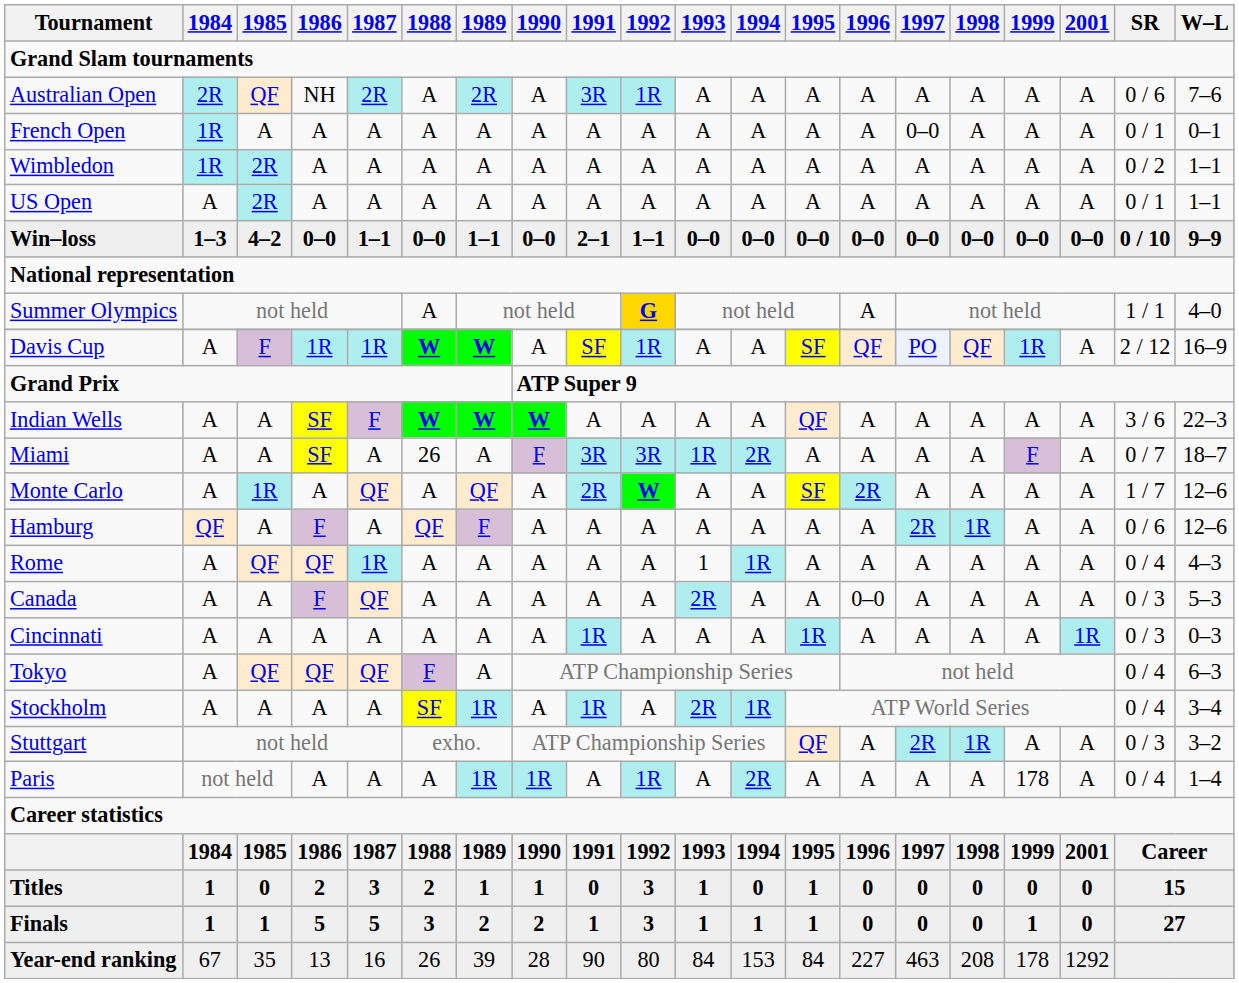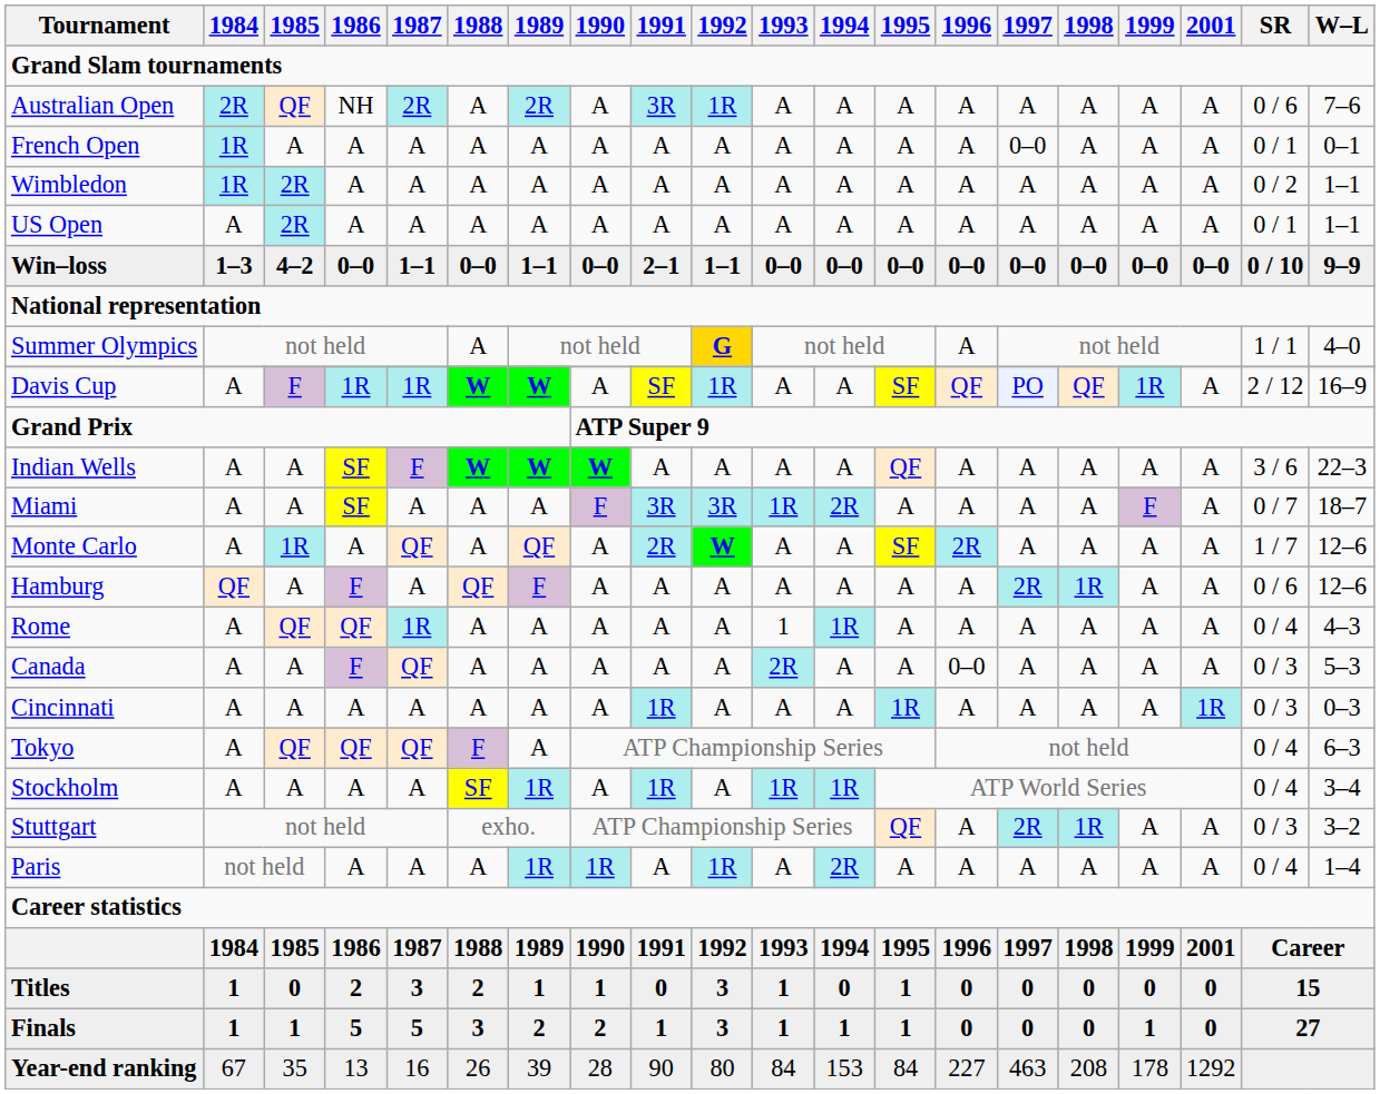 <table class="wikitable nowrap" style=text-align:center;font-size:92%>
 <tr>
 <th>Tournament</th>
 <th><a href='#'>1984</a></th>
 <th><a href='#'>1985</a></th>
 <th><a href='#'>1986</a></th>
 <th><a href='#'>1987</a></th>
 <th><a href='#'>1988</a></th>
 <th><a href='#'>1989</a></th>
 <th><a href='#'>1990</a></th>
 <th><a href='#'>1991</a></th>
 <th><a href='#'>1992</a></th>
 <th><a href='#'>1993</a></th>
 <th><a href='#'>1994</a></th>
 <th><a href='#'>1995</a></th>
 <th><a href='#'>1996</a></th>
 <th><a href='#'>1997</a></th>
 <th><a href='#'>1998</a></th>
 <th><a href='#'>1999</a></th>
 <th><a href='#'>2001</a></th>
 <th>SR</th>
 <th>W–L</th>
 </tr>
 <tr>
 <td colspan=20 align="left"><strong>Grand Slam tournaments</strong></td>
 </tr>
 <tr>
 <td align=left><a href='#'>Australian Open</a></td>
 <td bgcolor=afeeee><a href='#'>2R</a></td>
 <td bgcolor=ffebcd><a href='#'>QF</a></td>
 <td>NH</td>
 <td bgcolor=afeeee><a href='#'>2R</a></td>
 <td>A</td>
 <td bgcolor=afeeee><a href='#'>2R</a></td>
 <td>A</td>
 <td bgcolor=afeeee><a href='#'>3R</a></td>
 <td bgcolor=afeeee><a href='#'>1R</a></td>
 <td>A</td>
 <td>A</td>
 <td>A</td>
 <td>A</td>
 <td>A</td>
 <td>A</td>
 <td>A</td>
 <td>A</td>
 <td>0 / 6</td>
 <td>7–6</td>
 </tr>
 <tr>
 <td align=left><a href='#'>French Open</a></td>
 <td bgcolor=afeeee><a href='#'>1R</a></td>
 <td>A</td>
 <td>A</td>
 <td>A</td>
 <td>A</td>
 <td>A</td>
 <td>A</td>
 <td>A</td>
 <td>A</td>
 <td>A</td>
 <td>A</td>
 <td>A</td>
 <td>A</td>
 <td>0–0</td>
 <td>A</td>
 <td>A</td>
 <td>A</td>
 <td>0 / 1</td>
 <td>0–1</td>
 </tr>
 <tr>
 <td align=left><a href='#'>Wimbledon</a></td>
 <td bgcolor=afeeee><a href='#'>1R</a></td>
 <td bgcolor=afeeee><a href='#'>2R</a></td>
 <td>A</td>
 <td>A</td>
 <td>A</td>
 <td>A</td>
 <td>A</td>
 <td>A</td>
 <td>A</td>
 <td>A</td>
 <td>A</td>
 <td>A</td>
 <td>A</td>
 <td>A</td>
 <td>A</td>
 <td>A</td>
 <td>A</td>
 <td>0 / 2</td>
 <td>1–1</td>
 </tr>
 <tr>
 <td align=left><a href='#'>US Open</a></td>
 <td>A</td>
 <td bgcolor=afeeee><a href='#'>2R</a></td>
 <td>A</td>
 <td>A</td>
 <td>A</td>
 <td>A</td>
 <td>A</td>
 <td>A</td>
 <td>A</td>
 <td>A</td>
 <td>A</td>
 <td>A</td>
 <td>A</td>
 <td>A</td>
 <td>A</td>
 <td>A</td>
 <td>A</td>
 <td>0 / 1</td>
 <td>1–1</td>
 </tr>
 <tr style="font-weight:bold; background:#efefef;">
 <td style=text-align:left>Win–loss</td>
 <td>1–3</td>
 <td>4–2</td>
 <td>0–0</td>
 <td>1–1</td>
 <td>0–0</td>
 <td>1–1</td>
 <td>0–0</td>
 <td>2–1</td>
 <td>1–1</td>
 <td>0–0</td>
 <td>0–0</td>
 <td>0–0</td>
 <td>0–0</td>
 <td>0–0</td>
 <td>0–0</td>
 <td>0–0</td>
 <td>0–0</td>
 <td>0 / 10</td>
 <td>9–9</td>
 </tr>
 <tr>
 <td colspan=20 align=left><strong>National representation</strong></td>
 </tr>
 <tr>
 <td align=left><a href='#'>Summer Olympics</a></td>
 <td colspan="4" style=color:#767676>not held</td>
 <td>A</td>
 <td colspan="3" style=color:#767676>not held</td>
 <td style="background:gold;"><a href='#'><strong>G</strong></a></td>
 <td colspan="3" style=color:#767676>not held</td>
 <td>A</td>
 <td colspan="4" style=color:#767676>not held</td>
 <td>1 / 1</td>
 <td>4–0</td>
 </tr>
 <tr>
 </tr>
 <tr>
 <td align="left"><a href='#'>Davis Cup</a></td>
 <td>A</td>
 <td bgcolor=thistle><a href='#'>F</a></td>
 <td bgcolor=afeeee><a href='#'>1R</a></td>
 <td bgcolor=afeeee><a href='#'>1R</a></td>
 <td bgcolor=lime><strong><a href='#'>W</a></strong></td>
 <td bgcolor=lime><strong><a href='#'>W</a></strong></td>
 <td>A</td>
 <td bgcolor=yellow><a href='#'>SF</a></td>
 <td bgcolor=afeeee><a href='#'>1R</a></td>
 <td>A</td>
 <td>A</td>
 <td bgcolor=yellow><a href='#'>SF</a></td>
 <td bgcolor=ffebcd><a href='#'>QF</a></td>
 <td bgcolor=ecf2ff><a href='#'>PO</a></td>
 <td bgcolor=ffebcd><a href='#'>QF</a></td>
 <td bgcolor=afeeee><a href='#'>1R</a></td>
 <td>A</td>
 <td>2 / 12</td>
 <td>16–9</td>
 </tr>
 <tr>
 <td colspan=7 align="left"><strong>Grand Prix</strong></td>
 <td colspan=13 align="left"><strong>ATP Super 9 </strong></td>
 </tr>
 <tr>
 <td align=left><a href='#'>Indian Wells</a></td>
 <td>A</td>
 <td>A</td>
 <td bgcolor=yellow><a href='#'>SF</a></td>
 <td bgcolor=thistle><a href='#'>F</a></td>
 <td bgcolor=lime><strong><a href='#'>W</a></strong></td>
 <td bgcolor=lime><strong><a href='#'>W</a></strong></td>
 <td bgcolor=lime><strong><a href='#'>W</a></strong></td>
 <td>A</td>
 <td>A</td>
 <td>A</td>
 <td>A</td>
 <td bgcolor=ffebcd><a href='#'>QF</a></td>
 <td>A</td>
 <td>A</td>
 <td>A</td>
 <td>A</td>
 <td>A</td>
 <td>3 / 6</td>
 <td>22–3</td>
 </tr>
 <tr>
 <td align=left><a href='#'>Miami</a></td>
 <td>A</td>
 <td>A</td>
 <td bgcolor=yellow><a href='#'>SF</a></td>
 <td>A</td>
-<td>26</td>
+<td>A</td>
 <td>A</td>
 <td bgcolor=thistle><a href='#'>F</a></td>
 <td bgcolor=afeeee><a href='#'>3R</a></td>
 <td bgcolor=afeeee><a href='#'>3R</a></td>
 <td bgcolor=afeeee><a href='#'>1R</a></td>
 <td bgcolor=afeeee><a href='#'>2R</a></td>
 <td>A</td>
 <td>A</td>
 <td>A</td>
 <td>A</td>
 <td bgcolor=thistle><a href='#'>F</a></td>
 <td>A</td>
 <td>0 / 7</td>
 <td>18–7</td>
 </tr>
 <tr>
 <td align=left><a href='#'>Monte Carlo</a></td>
 <td>A</td>
 <td bgcolor=afeeee><a href='#'>1R</a></td>
 <td>A</td>
 <td bgcolor=ffebcd><a href='#'>QF</a></td>
 <td>A</td>
 <td bgcolor=ffebcd><a href='#'>QF</a></td>
 <td>A</td>
 <td bgcolor=afeeee><a href='#'>2R</a></td>
 <td bgcolor=lime><strong><a href='#'>W</a></strong></td>
 <td>A</td>
 <td>A</td>
 <td bgcolor=yellow><a href='#'>SF</a></td>
 <td bgcolor=afeeee><a href='#'>2R</a></td>
 <td>A</td>
 <td>A</td>
 <td>A</td>
 <td>A</td>
 <td>1 / 7</td>
 <td>12–6</td>
 </tr>
 <tr>
 <td align=left><a href='#'>Hamburg</a></td>
 <td bgcolor=ffebcd><a href='#'>QF</a></td>
 <td>A</td>
 <td bgcolor=thistle><a href='#'>F</a></td>
 <td>A</td>
 <td bgcolor=ffebcd><a href='#'>QF</a></td>
 <td bgcolor=thistle><a href='#'>F</a></td>
 <td>A</td>
 <td>A</td>
 <td>A</td>
 <td>A</td>
 <td>A</td>
 <td>A</td>
 <td>A</td>
 <td bgcolor=afeeee><a href='#'>2R</a></td>
 <td bgcolor=afeeee><a href='#'>1R</a></td>
 <td>A</td>
 <td>A</td>
 <td>0 / 6</td>
 <td>12–6</td>
 </tr>
 <tr>
 <td align=left><a href='#'>Rome</a></td>
 <td>A</td>
 <td bgcolor=ffebcd><a href='#'>QF</a></td>
 <td bgcolor=ffebcd><a href='#'>QF</a></td>
 <td bgcolor=afeeee><a href='#'>1R</a></td>
 <td>A</td>
 <td>A</td>
 <td>A</td>
 <td>A</td>
 <td>A</td>
 <td>1</td>
 <td bgcolor=afeeee><a href='#'>1R</a></td>
 <td>A</td>
 <td>A</td>
 <td>A</td>
 <td>A</td>
 <td>A</td>
 <td>A</td>
 <td>0 / 4</td>
 <td>4–3</td>
 </tr>
 <tr>
 <td align=left><a href='#'>Canada</a></td>
 <td>A</td>
 <td>A</td>
 <td bgcolor=thistle><a href='#'>F</a></td>
 <td bgcolor=ffebcd><a href='#'>QF</a></td>
 <td>A</td>
 <td>A</td>
 <td>A</td>
 <td>A</td>
 <td>A</td>
 <td bgcolor=afeeee><a href='#'>2R</a></td>
 <td>A</td>
 <td>A</td>
 <td>0–0</td>
 <td>A</td>
 <td>A</td>
 <td>A</td>
 <td>A</td>
 <td>0 / 3</td>
 <td>5–3</td>
 </tr>
 <tr>
 <td align=left><a href='#'>Cincinnati</a></td>
 <td>A</td>
 <td>A</td>
 <td>A</td>
 <td>A</td>
 <td>A</td>
 <td>A</td>
 <td>A</td>
 <td bgcolor=afeeee><a href='#'>1R</a></td>
 <td>A</td>
 <td>A</td>
 <td>A</td>
 <td bgcolor=afeeee><a href='#'>1R</a></td>
 <td>A</td>
 <td>A</td>
 <td>A</td>
 <td>A</td>
 <td bgcolor=afeeee><a href='#'>1R</a></td>
 <td>0 / 3</td>
 <td>0–3</td>
 </tr>
 <tr>
 <td align=left><a href='#'>Tokyo</a></td>
 <td>A</td>
 <td bgcolor=ffebcd><a href='#'>QF</a></td>
 <td bgcolor=ffebcd><a href='#'>QF</a></td>
 <td bgcolor=ffebcd><a href='#'>QF</a></td>
 <td bgcolor=thistle><a href='#'>F</a></td>
 <td>A</td>
 <td colspan=6 style=color:#767676>ATP Championship Series</td>
 <td colspan=5 style=color:#767676>not held</td>
 <td>0 / 4</td>
 <td>6–3</td>
 </tr>
 <tr>
 <td align=left><a href='#'>Stockholm</a></td>
 <td>A</td>
 <td>A</td>
 <td>A</td>
 <td>A</td>
 <td bgcolor=yellow><a href='#'>SF</a></td>
 <td bgcolor=afeeee><a href='#'>1R</a></td>
 <td>A</td>
 <td bgcolor=afeeee><a href='#'>1R</a></td>
 <td>A</td>
-<td bgcolor=afeeee><a href='#'>2R</a></td>
+<td bgcolor=afeeee><a href='#'>1R</a></td>
 <td bgcolor=afeeee><a href='#'>1R</a></td>
 <td colspan=6 style=color:#767676>ATP World Series</td>
 <td>0 / 4</td>
 <td>3–4</td>
 </tr>
 <tr>
 <td align=left><a href='#'>Stuttgart</a></td>
 <td colspan=4 style=color:#767676>not held</td>
 <td colspan=2 style=color:#767676>exho.</td>
 <td colspan=5 style=color:#767676>ATP Championship Series</td>
 <td bgcolor=ffebcd><a href='#'>QF</a></td>
 <td>A</td>
 <td bgcolor=afeeee><a href='#'>2R</a></td>
 <td bgcolor=afeeee><a href='#'>1R</a></td>
 <td>A</td>
 <td>A</td>
 <td>0 / 3</td>
 <td>3–2</td>
 </tr>
 <tr>
 <td align=left><a href='#'>Paris</a></td>
 <td colspan="2" style=color:#767676>not held</td>
 <td>A</td>
 <td>A</td>
 <td>A</td>
 <td bgcolor=afeeee><a href='#'>1R</a></td>
 <td bgcolor=afeeee><a href='#'>1R</a></td>
 <td>A</td>
 <td bgcolor=afeeee><a href='#'>1R</a></td>
 <td>A</td>
 <td bgcolor=afeeee><a href='#'>2R</a></td>
 <td>A</td>
 <td>A</td>
 <td>A</td>
 <td>A</td>
-<td>178</td>
+<td>A</td>
 <td>A</td>
 <td>0 / 4</td>
 <td>1–4</td>
 </tr>
 <tr>
 <td colspan=20 align="left"><strong>Career statistics</strong></td>
 </tr>
 <tr>
 <th></th>
 <th>1984</th>
 <th>1985</th>
 <th>1986</th>
 <th>1987</th>
 <th>1988</th>
 <th>1989</th>
 <th>1990</th>
 <th>1991</th>
 <th>1992</th>
 <th>1993</th>
 <th>1994</th>
 <th>1995</th>
 <th>1996</th>
 <th>1997</th>
 <th>1998</th>
 <th>1999</th>
 <th>2001</th>
 <th colspan=2>Career</th>
 </tr>
 <tr style="font-weight:bold; background:#efefef;">
 <td style=text-align:left>Titles</td>
 <td>1</td>
 <td>0</td>
 <td>2</td>
 <td>3</td>
 <td>2</td>
 <td>1</td>
 <td>1</td>
 <td>0</td>
 <td>3</td>
 <td>1</td>
 <td>0</td>
 <td>1</td>
 <td>0</td>
 <td>0</td>
 <td>0</td>
 <td>0</td>
 <td>0</td>
 <td colspan=2>15</td>
 </tr>
 <tr style="font-weight:bold; background:#efefef;">
 <td style=text-align:left>Finals</td>
 <td>1</td>
 <td>1</td>
 <td>5</td>
 <td>5</td>
 <td>3</td>
 <td>2</td>
 <td>2</td>
 <td>1</td>
 <td>3</td>
 <td>1</td>
 <td>1</td>
 <td>1</td>
 <td>0</td>
 <td>0</td>
 <td>0</td>
 <td>1</td>
 <td>0</td>
 <td colspan=2>27</td>
 </tr>
 <tr bgcolor=efefef>
 <td align=left><strong>Year-end ranking</strong></td>
 <td>67</td>
 <td>35</td>
 <td>13</td>
 <td>16</td>
 <td>26</td>
 <td>39</td>
 <td>28</td>
 <td>90</td>
 <td>80</td>
 <td>84</td>
 <td>153</td>
 <td>84</td>
 <td>227</td>
 <td>463</td>
 <td>208</td>
 <td>178</td>
 <td>1292</td>
 <td colspan=2></td>
 </tr>
 </table>
